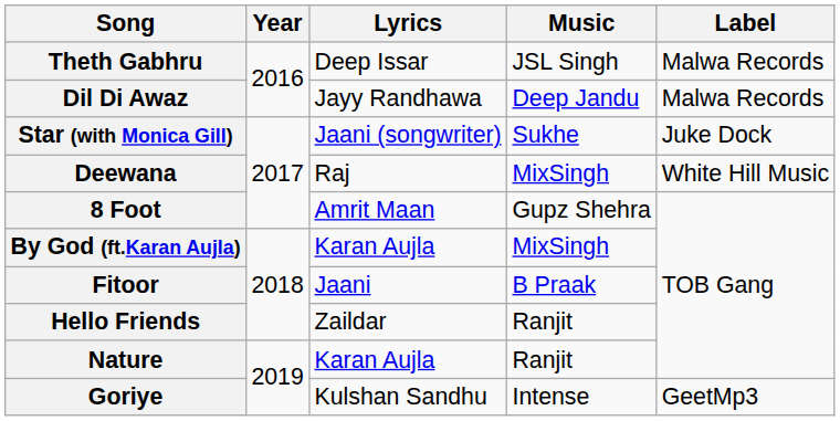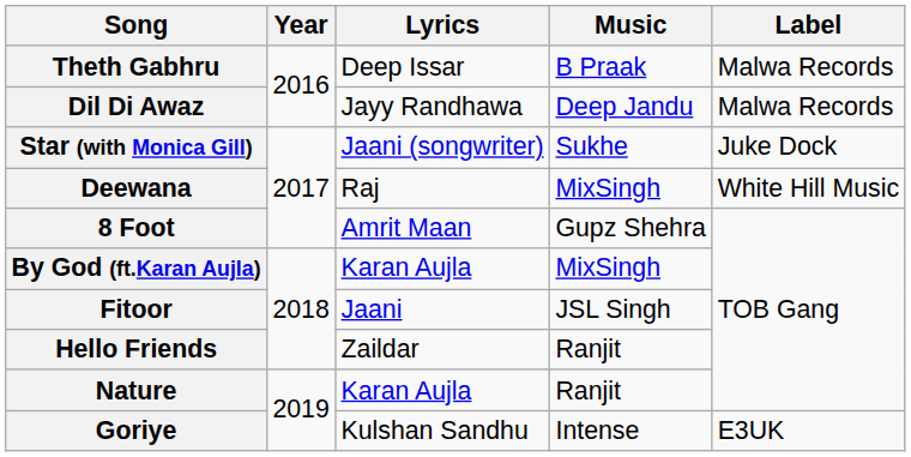 <table class="wikitable plainrowheaders">
 <tr>
 <th>Song</th>
 <th>Year</th>
 <th>Lyrics</th>
 <th>Music</th>
 <th>Label</th>
 </tr>
 <tr>
 <th>Theth Gabhru</th>
 <td rowspan="2">2016</td>
 <td>Deep Issar</td>
-<td>JSL Singh</td>
+<td><a href='#'>B Praak</a></td>
 <td>Malwa Records</td>
 </tr>
 <tr>
 <th>Dil Di Awaz</th>
 <td>Jayy Randhawa</td>
 <td><a href='#'>Deep Jandu</a></td>
 <td>Malwa Records</td>
 </tr>
 <tr>
 <th>Star <small>(with <a href='#'>Monica Gill</a>)</small></th>
 <td rowspan="3">2017</td>
 <td><a href='#'>Jaani (songwriter)</a></td>
 <td><a href='#'>Sukhe</a></td>
 <td>Juke Dock</td>
 </tr>
 <tr>
 <th>Deewana</th>
 <td>Raj</td>
 <td><a href='#'>MixSingh</a></td>
 <td>White Hill Music</td>
 </tr>
 <tr>
 <th>8 Foot</th>
 <td><a href='#'>Amrit Maan</a></td>
 <td>Gupz Shehra</td>
 <td rowspan="5">TOB Gang</td>
 </tr>
 <tr>
 <th>By God <small>(ft.<a href='#'>Karan Aujla</a>)</small></th>
 <td rowspan="3">2018</td>
 <td><a href='#'>Karan Aujla</a></td>
 <td><a href='#'>MixSingh</a></td>
 </tr>
 <tr>
 <th>Fitoor </th>
 <td><a href='#'>Jaani</a></td>
-<td><a href='#'>B Praak</a></td>
+<td>JSL Singh</td>
 </tr>
 <tr>
 <th>Hello Friends</th>
 <td>Zaildar</td>
 <td>Ranjit</td>
 </tr>
 <tr>
 <th>Nature</th>
 <td rowspan="2">2019</td>
 <td><a href='#'>Karan Aujla</a></td>
 <td>Ranjit</td>
 </tr>
 <tr>
 <th>Goriye</th>
 <td>Kulshan Sandhu</td>
 <td>Intense</td>
-<td>GeetMp3</td>
+<td>E3UK</td>
 </tr>
 </table>
